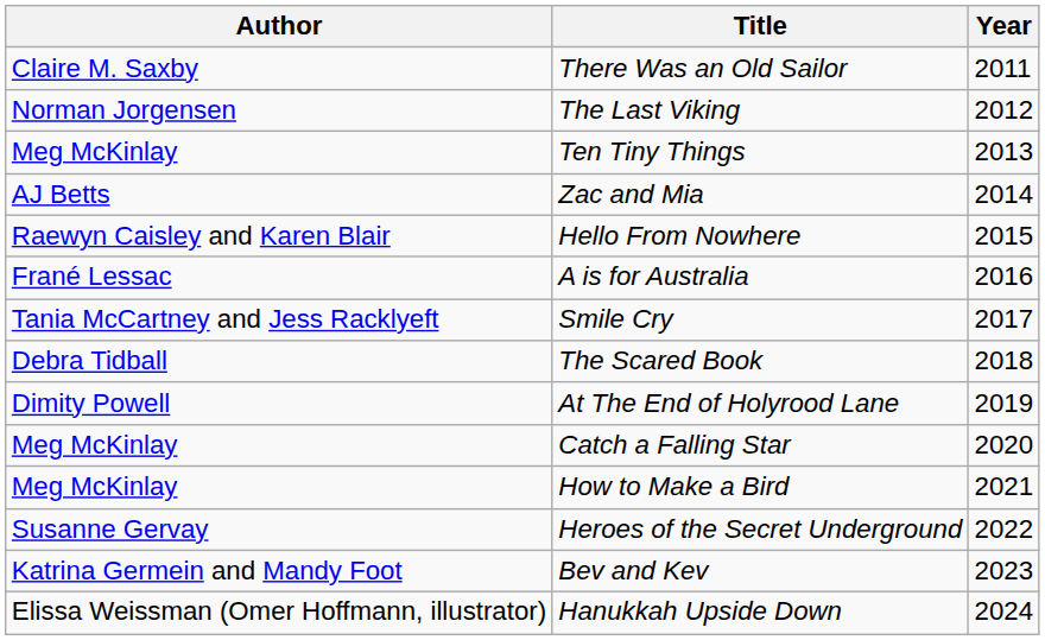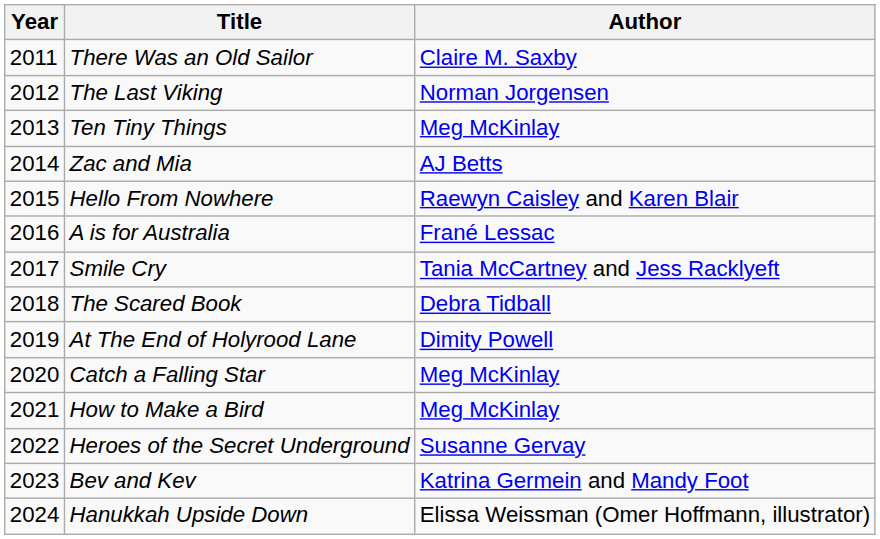 <table class="wikitable">
 <tr>
+<th>Year</th>
+<th>Title</th>
 <th>Author</th>
-<th>Title</th>
-<th>Year</th>
 </tr>
 <tr>
+<td>2011</td>
+<td><em>There Was an Old Sailor</em></td>
 <td><a href='#'>Claire M. Saxby</a></td>
-<td><em>There Was an Old Sailor</em></td>
-<td>2011</td>
 </tr>
 <tr>
+<td>2012</td>
+<td><em>The Last Viking</em></td>
 <td><a href='#'>Norman Jorgensen</a></td>
-<td><em>The Last Viking</em></td>
-<td>2012</td>
 </tr>
 <tr>
+<td>2013</td>
+<td><em>Ten Tiny Things</em></td>
 <td><a href='#'>Meg McKinlay</a></td>
-<td><em>Ten Tiny Things</em></td>
-<td>2013</td>
 </tr>
 <tr>
+<td>2014</td>
+<td><em>Zac and Mia</em></td>
 <td><a href='#'>AJ Betts</a></td>
-<td><em>Zac and Mia</em></td>
-<td>2014</td>
 </tr>
 <tr>
+<td>2015</td>
+<td><em>Hello From Nowhere</em></td>
 <td><a href='#'>Raewyn Caisley</a> and <a href='#'>Karen Blair</a></td>
-<td><em>Hello From Nowhere</em></td>
-<td>2015</td>
 </tr>
 <tr>
+<td>2016</td>
+<td><em>A is for Australia</em></td>
 <td><a href='#'>Frané Lessac</a></td>
-<td><em>A is for Australia</em></td>
-<td>2016</td>
 </tr>
 <tr>
+<td>2017</td>
+<td><em>Smile Cry</em></td>
 <td><a href='#'>Tania McCartney</a> and <a href='#'>Jess Racklyeft</a></td>
-<td><em>Smile Cry</em></td>
-<td>2017</td>
 </tr>
 <tr>
+<td>2018</td>
+<td><em>The Scared Book</em></td>
 <td><a href='#'>Debra Tidball</a></td>
-<td><em>The Scared Book</em></td>
-<td>2018</td>
 </tr>
 <tr>
+<td>2019</td>
+<td><em>At The End of Holyrood Lane</em></td>
 <td><a href='#'>Dimity Powell</a></td>
-<td><em>At The End of Holyrood Lane</em></td>
-<td>2019</td>
 </tr>
 <tr>
+<td>2020</td>
+<td><em>Catch a Falling Star</em></td>
 <td><a href='#'>Meg McKinlay</a></td>
-<td><em>Catch a Falling Star</em></td>
-<td>2020</td>
 </tr>
 <tr>
+<td>2021</td>
+<td><em>How to Make a Bird</em></td>
 <td><a href='#'>Meg McKinlay</a></td>
-<td><em>How to Make a Bird</em></td>
-<td>2021</td>
 </tr>
 <tr>
+<td>2022</td>
+<td><em>Heroes of the Secret Underground</em></td>
 <td><a href='#'>Susanne Gervay</a></td>
-<td><em>Heroes of the Secret Underground</em></td>
-<td>2022</td>
 </tr>
 <tr>
+<td>2023</td>
+<td><em>Bev and Kev</em></td>
 <td><a href='#'>Katrina Germein</a> and <a href='#'>Mandy Foot</a></td>
-<td><em>Bev and Kev</em></td>
-<td>2023</td>
 </tr>
 <tr>
+<td>2024</td>
+<td><em>Hanukkah Upside Down</em></td>
 <td>Elissa Weissman (Omer Hoffmann, illustrator)</td>
-<td><em>Hanukkah Upside Down</em></td>
-<td>2024</td>
 </tr>
 </table>
